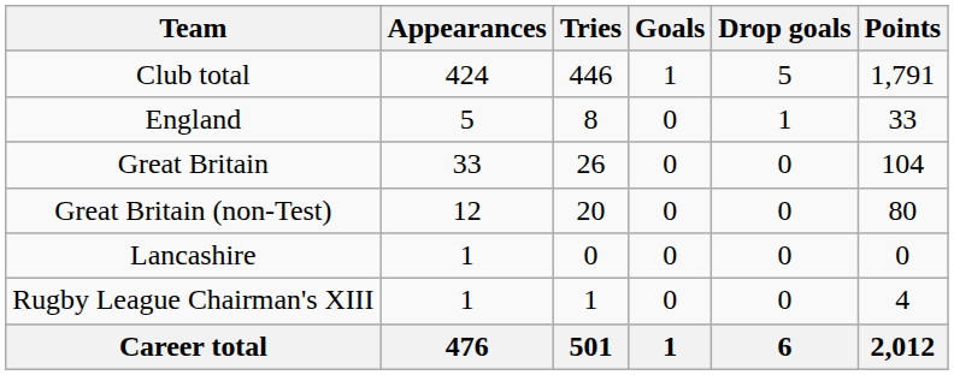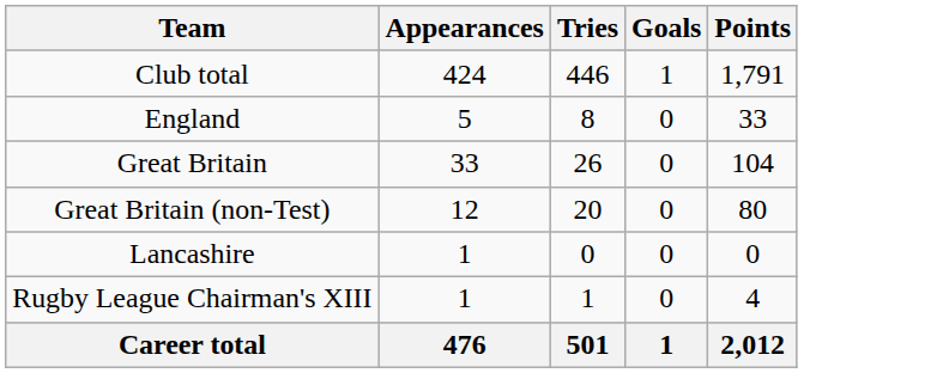 <table class="wikitable" style="text-align:center;">
 <tr>
 <th>Team</th>
 <th>Appearances</th>
 <th>Tries</th>
 <th>Goals</th>
-<th>Drop goals</th>
 <th>Points</th>
 </tr>
 <tr>
 <td>Club total</td>
 <td>424</td>
 <td>446</td>
 <td>1</td>
-<td>5</td>
 <td>1,791</td>
 </tr>
 <tr>
 <td>England</td>
 <td>5</td>
 <td>8</td>
 <td>0</td>
-<td>1</td>
 <td>33</td>
 </tr>
 <tr>
 <td>Great Britain</td>
 <td>33</td>
 <td>26</td>
 <td>0</td>
-<td>0</td>
 <td>104</td>
 </tr>
 <tr>
 <td>Great Britain (non-Test)</td>
 <td>12</td>
 <td>20</td>
-<td>0</td>
 <td>0</td>
 <td>80</td>
 </tr>
 <tr>
 <td>Lancashire</td>
 <td>1</td>
 <td>0</td>
 <td>0</td>
 <td>0</td>
-<td>0</td>
 </tr>
 <tr>
 <td>Rugby League Chairman's XIII</td>
 <td>1</td>
 <td>1</td>
-<td>0</td>
 <td>0</td>
 <td>4</td>
 </tr>
 <tr>
 <th>Career total</th>
 <th>476</th>
 <th>501</th>
 <th>1</th>
-<th>6</th>
 <th>2,012</th>
 </tr>
 </table>
